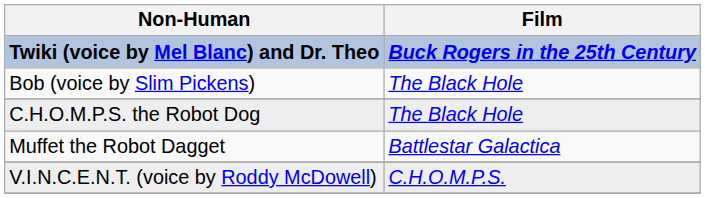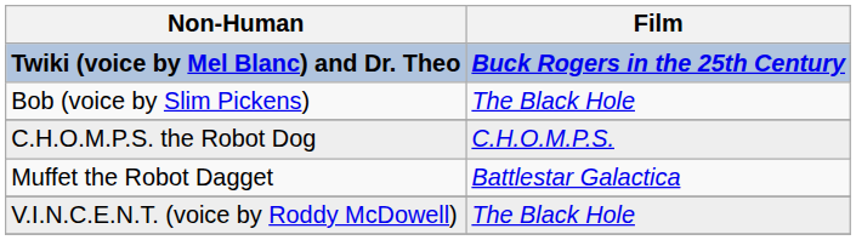 <table class="wikitable sortable plainrowheaders">
 <tr>
 <th>Non-Human</th>
 <th>Film</th>
 </tr>
 <tr style="background:#B0C4DE">
 <td><strong>Twiki (voice by <a href='#'>Mel Blanc</a>) and Dr. Theo</strong></td>
 <td><strong><em><a href='#'>Buck Rogers in the 25th Century</a></em></strong></td>
 </tr>
 <tr>
 <td>Bob (voice by <a href='#'>Slim Pickens</a>)</td>
 <td><em><a href='#'>The Black Hole</a></em></td>
 </tr>
 <tr>
 </tr>
 <tr style="background:#eee;">
 <td>C.H.O.M.P.S. the Robot Dog</td>
-<td><em><a href='#'>The Black Hole</a></em></td>
+<td><em><a href='#'>C.H.O.M.P.S.</a></em></td>
 </tr>
 <tr>
 <td>Muffet the Robot Dagget</td>
 <td><em><a href='#'>Battlestar Galactica</a></em></td>
 </tr>
 <tr>
 </tr>
 <tr style="background:#eee;">
 <td>V.I.N.C.E.N.T. (voice by <a href='#'>Roddy McDowell</a>)</td>
-<td><em><a href='#'>C.H.O.M.P.S.</a></em></td>
+<td><em><a href='#'>The Black Hole</a></em></td>
 </tr>
 <tr>
 </tr>
 </table>
